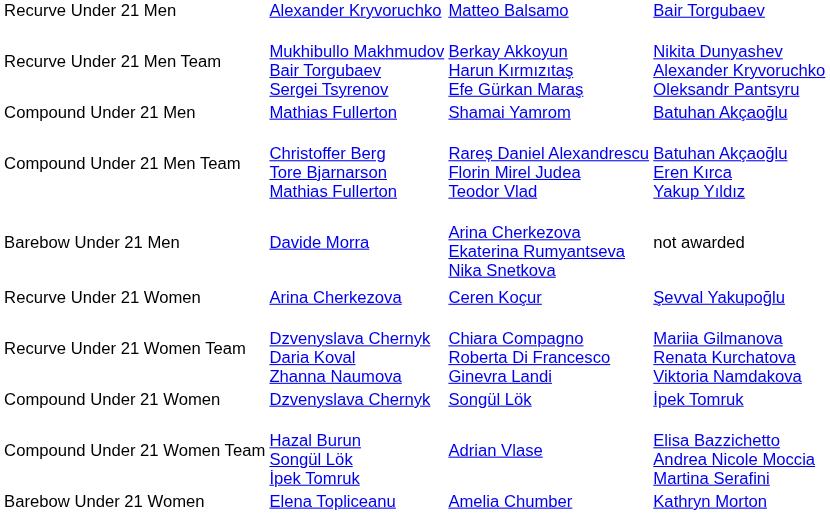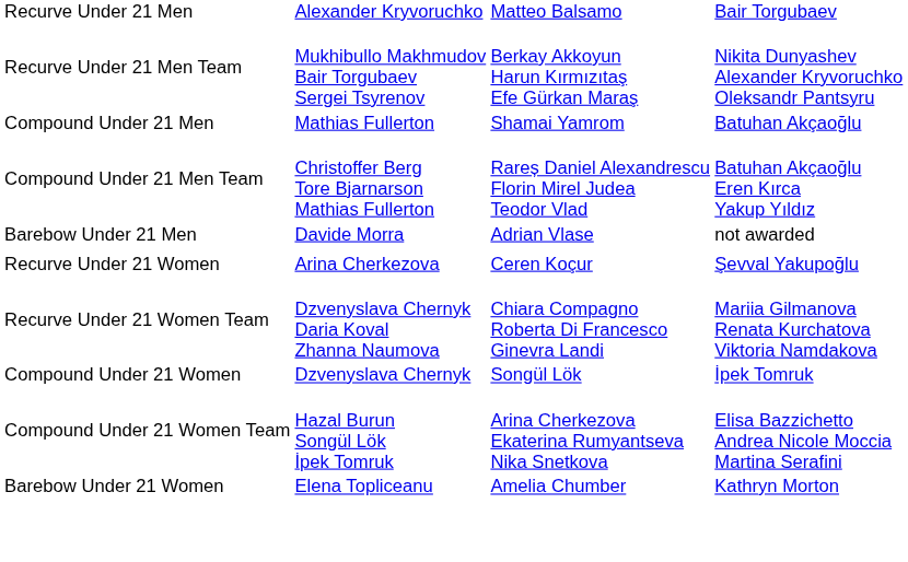 <table>
 <tr>
 <td>Recurve Under 21 Men</td>
 <td><a href='#'>Alexander Kryvoruchko</a><br></td>
 <td><a href='#'>Matteo Balsamo</a><br></td>
 <td><a href='#'>Bair Torgubaev</a><br></td>
 </tr>
 <tr>
 <td>Recurve Under 21 Men Team</td>
 <td><br><a href='#'>Mukhibullo Makhmudov</a><br><a href='#'>Bair Torgubaev</a><br><a href='#'>Sergei Tsyrenov</a></td>
 <td><br><a href='#'>Berkay Akkoyun</a><br><a href='#'>Harun Kırmızıtaş</a><br><a href='#'>Efe Gürkan Maraş</a></td>
 <td><br><a href='#'>Nikita Dunyashev</a><br><a href='#'>Alexander Kryvoruchko</a><br><a href='#'>Oleksandr Pantsyru</a></td>
 </tr>
 <tr>
 <td>Compound Under 21 Men</td>
 <td><a href='#'>Mathias Fullerton</a><br></td>
 <td><a href='#'>Shamai Yamrom</a><br></td>
 <td><a href='#'>Batuhan Akçaoğlu</a><br></td>
 </tr>
 <tr>
 <td>Compound Under 21 Men Team</td>
 <td><br><a href='#'>Christoffer Berg</a><br><a href='#'>Tore Bjarnarson</a><br><a href='#'>Mathias Fullerton</a></td>
 <td><br><a href='#'>Rareș Daniel Alexandrescu</a><br><a href='#'>Florin Mirel Judea</a><br><a href='#'>Teodor Vlad</a></td>
 <td><br><a href='#'>Batuhan Akçaoğlu</a><br><a href='#'>Eren Kırca</a><br><a href='#'>Yakup Yıldız</a></td>
 </tr>
 <tr>
 <td>Barebow Under 21 Men</td>
 <td><a href='#'>Davide Morra</a><br></td>
-<td><br><a href='#'>Arina Cherkezova</a><br><a href='#'>Ekaterina Rumyantseva</a><br><a href='#'>Nika Snetkova</a></td>
+<td><a href='#'>Adrian Vlase</a><br></td>
 <td>not awarded</td>
 </tr>
 <tr>
 <th colspan=7></th>
 </tr>
 <tr>
 <td>Recurve Under 21 Women</td>
 <td><a href='#'>Arina Cherkezova</a><br></td>
 <td><a href='#'>Ceren Koçur</a><br></td>
 <td><a href='#'>Şevval Yakupoğlu</a><br></td>
 </tr>
 <tr>
 <td>Recurve Under 21 Women Team</td>
 <td><br><a href='#'>Dzvenyslava Chernyk</a><br><a href='#'>Daria Koval</a><br><a href='#'>Zhanna Naumova</a></td>
 <td><br><a href='#'>Chiara Compagno</a><br><a href='#'>Roberta Di Francesco</a><br><a href='#'>Ginevra Landi</a></td>
 <td><br><a href='#'>Mariia Gilmanova</a><br><a href='#'>Renata Kurchatova</a><br><a href='#'>Viktoria Namdakova</a></td>
 </tr>
 <tr>
 <td>Compound Under 21 Women</td>
 <td><a href='#'>Dzvenyslava Chernyk</a><br></td>
 <td><a href='#'>Songül Lök</a><br></td>
 <td><a href='#'>İpek Tomruk</a><br></td>
 </tr>
 <tr>
 <td>Compound Under 21 Women Team</td>
 <td><br><a href='#'>Hazal Burun</a><br><a href='#'>Songül Lök</a><br><a href='#'>İpek Tomruk</a></td>
-<td><a href='#'>Adrian Vlase</a><br></td>
+<td><br><a href='#'>Arina Cherkezova</a><br><a href='#'>Ekaterina Rumyantseva</a><br><a href='#'>Nika Snetkova</a></td>
 <td><br><a href='#'>Elisa Bazzichetto</a><br><a href='#'>Andrea Nicole Moccia</a><br><a href='#'>Martina Serafini</a></td>
 </tr>
 <tr>
 <td>Barebow Under 21 Women</td>
 <td><a href='#'>Elena Topliceanu</a><br></td>
 <td><a href='#'>Amelia Chumber</a><br></td>
 <td><a href='#'>Kathryn Morton</a><br></td>
 </tr>
 </table>
